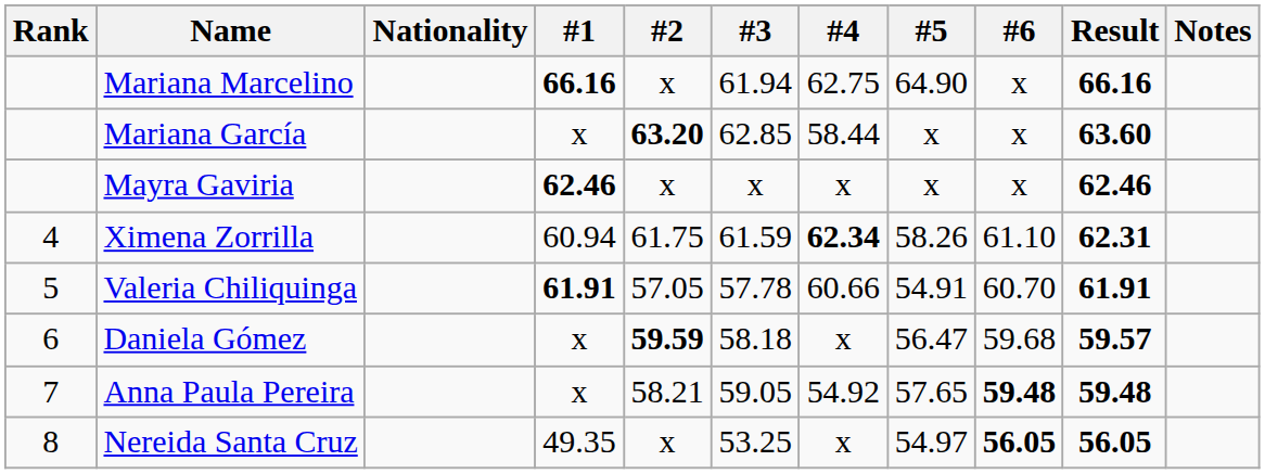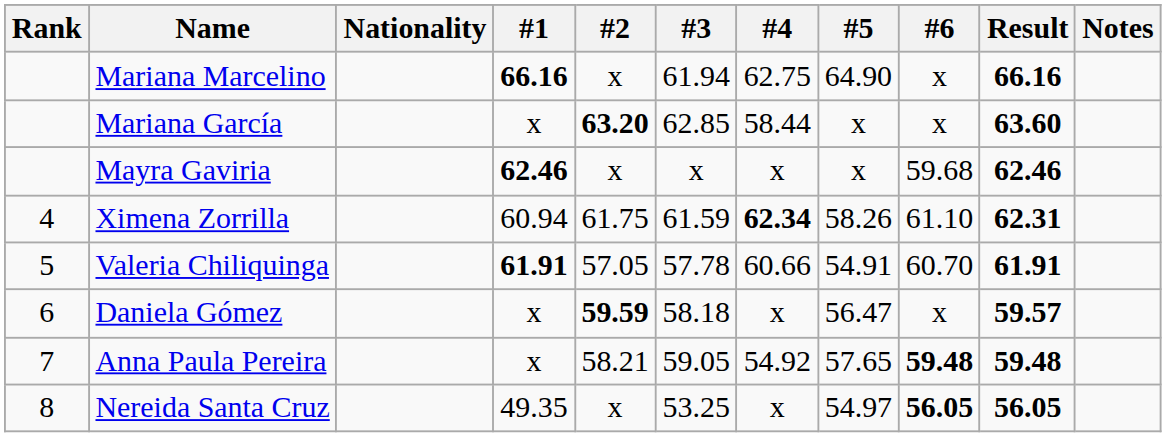 <table class="wikitable sortable" style="text-align:center">
 <tr>
 <th>Rank</th>
 <th>Name</th>
 <th>Nationality</th>
 <th>#1</th>
 <th>#2</th>
 <th>#3</th>
 <th>#4</th>
 <th>#5</th>
 <th>#6</th>
 <th>Result</th>
 <th>Notes</th>
 </tr>
 <tr>
 <td></td>
 <td align=left><a href='#'>Mariana Marcelino</a></td>
 <td align=left></td>
 <td><strong>66.16</strong></td>
 <td>x</td>
 <td>61.94</td>
 <td>62.75</td>
 <td>64.90</td>
 <td>x</td>
 <td><strong>66.16</strong></td>
 <td></td>
 </tr>
 <tr>
 <td></td>
 <td align=left><a href='#'>Mariana García</a></td>
 <td align=left></td>
 <td>x</td>
 <td><strong>63.20</strong></td>
 <td>62.85</td>
 <td>58.44</td>
 <td>x</td>
 <td>x</td>
 <td><strong>63.60</strong></td>
 <td></td>
 </tr>
 <tr>
 <td></td>
 <td align=left><a href='#'>Mayra Gaviria</a></td>
 <td align=left></td>
 <td><strong>62.46</strong></td>
 <td>x</td>
 <td>x</td>
 <td>x</td>
 <td>x</td>
-<td>x</td>
+<td>59.68</td>
 <td><strong>62.46</strong></td>
 <td></td>
 </tr>
 <tr>
 <td>4</td>
 <td align=left><a href='#'>Ximena Zorrilla</a></td>
 <td align=left></td>
 <td>60.94</td>
 <td>61.75</td>
 <td>61.59</td>
 <td><strong>62.34</strong></td>
 <td>58.26</td>
 <td>61.10</td>
 <td><strong>62.31</strong></td>
 <td><strong></strong></td>
 </tr>
 <tr>
 <td>5</td>
 <td align=left><a href='#'>Valeria Chiliquinga</a></td>
 <td align=left></td>
 <td><strong>61.91</strong></td>
 <td>57.05</td>
 <td>57.78</td>
 <td>60.66</td>
 <td>54.91</td>
 <td>60.70</td>
 <td><strong>61.91</strong></td>
 <td></td>
 </tr>
 <tr>
 <td>6</td>
 <td align=left><a href='#'>Daniela Gómez</a></td>
 <td align=left></td>
 <td>x</td>
 <td><strong>59.59</strong></td>
 <td>58.18</td>
 <td>x</td>
 <td>56.47</td>
-<td>59.68</td>
+<td>x</td>
 <td><strong>59.57</strong></td>
 <td></td>
 </tr>
 <tr>
 <td>7</td>
 <td align=left><a href='#'>Anna Paula Pereira</a></td>
 <td align=left></td>
 <td>x</td>
 <td>58.21</td>
 <td>59.05</td>
 <td>54.92</td>
 <td>57.65</td>
 <td><strong>59.48</strong></td>
 <td><strong>59.48</strong></td>
 <td></td>
 </tr>
 <tr>
 <td>8</td>
 <td align=left><a href='#'>Nereida Santa Cruz</a></td>
 <td align=left></td>
 <td>49.35</td>
 <td>x</td>
 <td>53.25</td>
 <td>x</td>
 <td>54.97</td>
 <td><strong>56.05</strong></td>
 <td><strong>56.05</strong></td>
 <td></td>
 </tr>
 </table>
